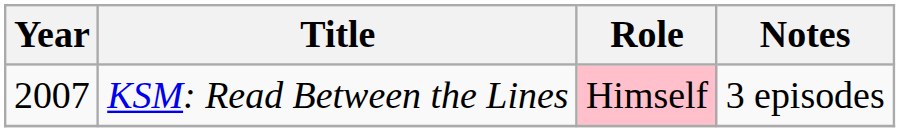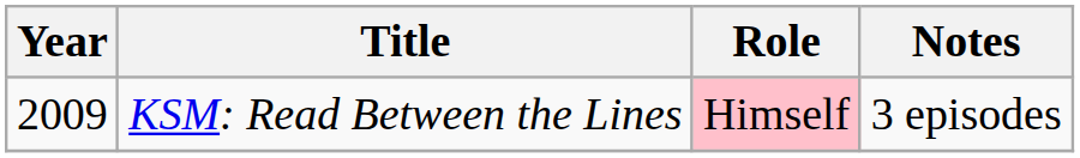 <table class="wikitable">
 <tr>
 <th>Year</th>
 <th>Title</th>
 <th>Role</th>
 <th class="unsortable">Notes</th>
 </tr>
 <tr>
-<td>2007</td>
+<td>2009</td>
 <td><em><a href='#'>KSM</a>: Read Between the Lines</em></td>
 <td style="background: pink;">Himself</td>
 <td>3 episodes</td>
 </tr>
 <tr>
 </tr>
 </table>
